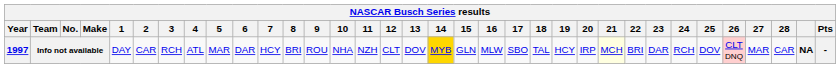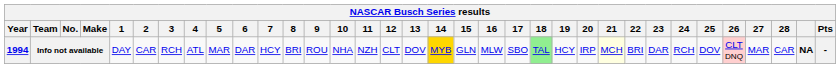 <table class="wikitable" style="text-align:center; font-size:75%">
 <tr>
 <th colspan=42><a href='#'>NASCAR Busch Series</a> results</th>
 </tr>
 <tr>
 <th>Year</th>
 <th>Team</th>
 <th>No.</th>
 <th>Make</th>
 <th>1</th>
 <th>2</th>
 <th>3</th>
 <th>4</th>
 <th>5</th>
 <th>6</th>
 <th>7</th>
 <th>8</th>
 <th>9</th>
 <th>10</th>
 <th>11</th>
 <th>12</th>
 <th>13</th>
 <th>14</th>
 <th>15</th>
 <th>16</th>
 <th>17</th>
 <th>18</th>
 <th>19</th>
 <th>20</th>
 <th>21</th>
 <th>22</th>
 <th>23</th>
 <th>24</th>
 <th>25</th>
 <th>26</th>
 <th>27</th>
 <th>28</th>
 <th></th>
 <th>Pts</th>
 </tr>
 <tr>
-<th><a href='#'>1997</a></th>
+<th><a href='#'>1994</a></th>
 <th colspan=3><small>Info not available</small></th>
 <td><a href='#'>DAY</a></td>
 <td><a href='#'>CAR</a></td>
 <td><a href='#'>RCH</a></td>
 <td><a href='#'>ATL</a></td>
 <td><a href='#'>MAR</a></td>
 <td><a href='#'>DAR</a></td>
 <td><a href='#'>HCY</a></td>
 <td><a href='#'>BRI</a></td>
 <td><a href='#'>ROU</a></td>
 <td><a href='#'>NHA</a></td>
 <td><a href='#'>NZH</a></td>
 <td><a href='#'>CLT</a></td>
 <td><a href='#'>DOV</a></td>
 <td style="background: gold;"><a href='#'>MYB</a></td>
 <td><a href='#'>GLN</a></td>
 <td><a href='#'>MLW</a></td>
 <td><a href='#'>SBO</a></td>
-<td><a href='#'>TAL</a></td>
+<td style="background: lightgreen;"><a href='#'>TAL</a></td>
 <td><a href='#'>HCY</a></td>
 <td><a href='#'>IRP</a></td>
 <td style="background: lightyellow;"><a href='#'>MCH</a></td>
 <td><a href='#'>BRI</a></td>
 <td><a href='#'>DAR</a></td>
 <td><a href='#'>RCH</a></td>
 <td><a href='#'>DOV</a></td>
 <td style="background:#FFCFCF;"><a href='#'>CLT</a><br><small>DNQ</small></td>
 <td><a href='#'>MAR</a></td>
 <td><a href='#'>CAR</a></td>
 <th>NA</th>
 <th>-</th>
 </tr>
 </table>
